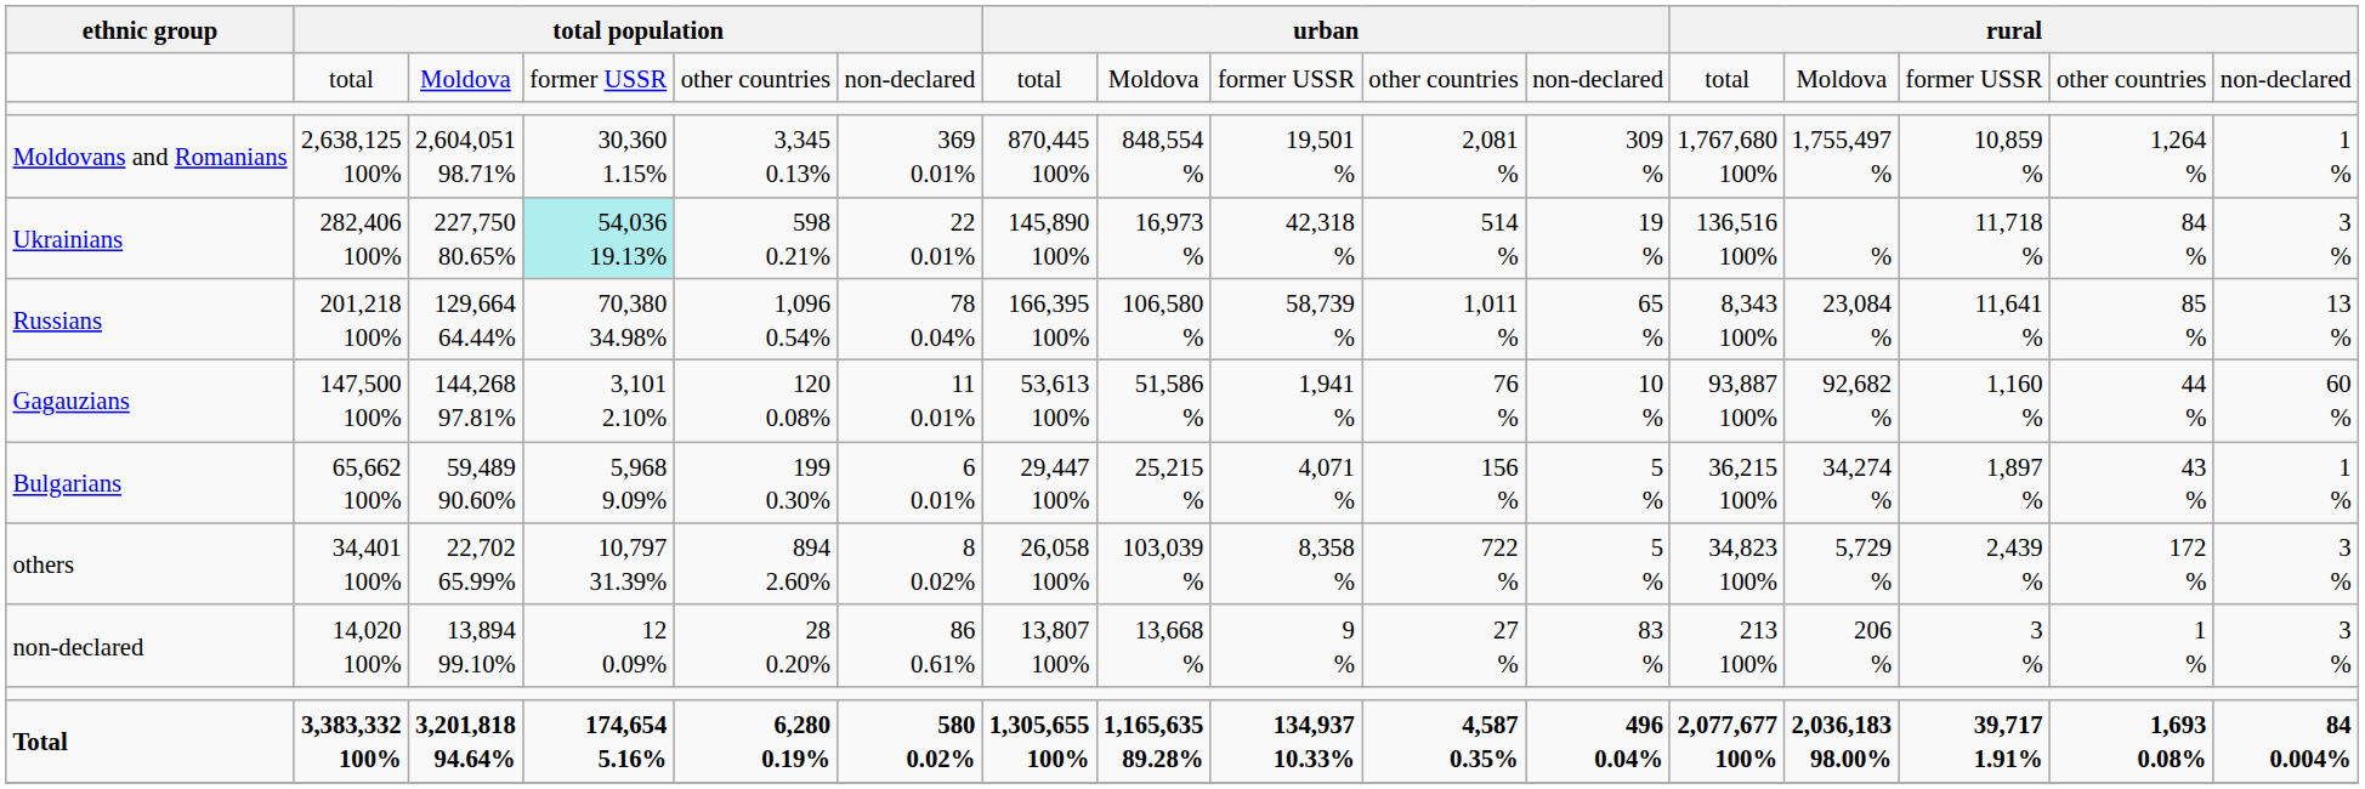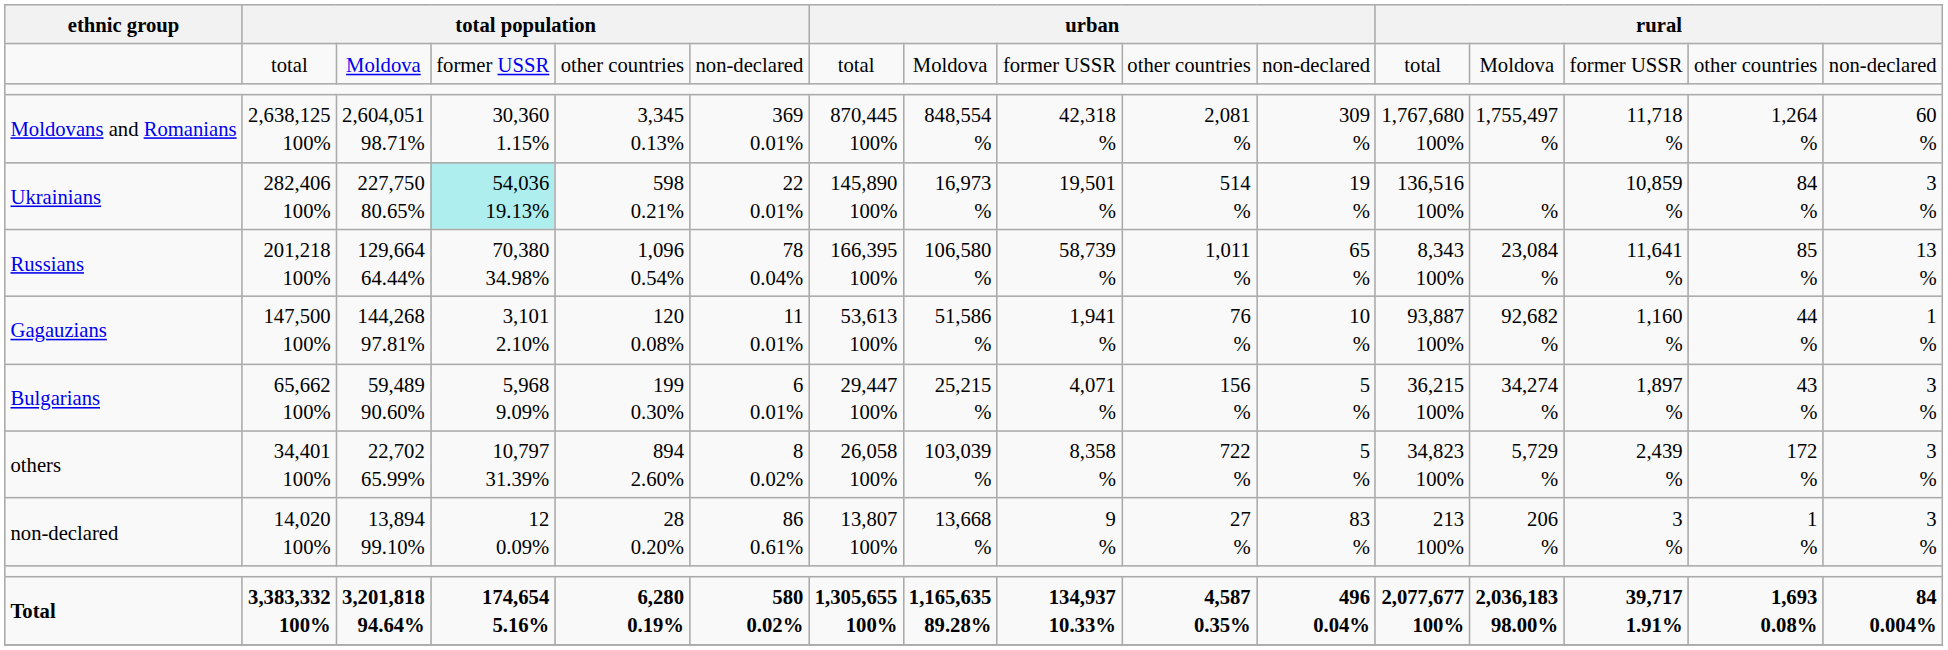 <table class="wikitable">
 <tr>
 <th><small>ethnic group</small></th>
 <th colspan="5"><small>total population</small></th>
 <th colspan="5"><small>urban</small></th>
 <th colspan="5"><small>rural</small></th>
 </tr>
 <tr>
 <td align="right"></td>
 <td align="center"><small>total</small></td>
 <td align="center"><small><a href='#'>Moldova</a></small></td>
 <td align="center"><small>former <a href='#'>USSR</a></small></td>
 <td align="center"><small>other countries</small></td>
 <td align="center"><small>non-declared</small></td>
 <td align="center"><small>total</small></td>
 <td align="center"><small>Moldova</small></td>
 <td align="center"><small>former USSR</small></td>
 <td align="center"><small>other countries</small></td>
 <td align="center"><small>non-declared</small></td>
 <td align="center"><small>total</small></td>
 <td align="center"><small>Moldova</small></td>
 <td align="center"><small>former USSR</small></td>
 <td align="center"><small>other countries</small></td>
 <td align="center"><small>non-declared</small></td>
 </tr>
 <tr>
 <td colspan="17"></td>
 </tr>
 <tr>
 <td><small><a href='#'>Moldovans</a> and <a href='#'>Romanians</a></small></td>
 <td align="right"><small>2,638,125<br>100%</small></td>
 <td align="right"><small>2,604,051<br>98.71%</small></td>
 <td align="right"><small>30,360<br>1.15%</small></td>
 <td align="right"><small>3,345<br>0.13%</small></td>
 <td align="right"><small>369<br>0.01%</small></td>
 <td align="right"><small>870,445<br>100%</small></td>
 <td align="right"><small>848,554<br>%</small></td>
-<td align="right"><small>19,501<br>%</small></td>
+<td align="right"><small>42,318<br>%</small></td>
 <td align="right"><small>2,081<br>%</small></td>
 <td align="right"><small>309<br>%</small></td>
 <td align="right"><small>1,767,680<br>100%</small></td>
 <td align="right"><small>1,755,497<br>%</small></td>
-<td align="right"><small>10,859<br>%</small></td>
+<td align="right"><small>11,718<br>%</small></td>
 <td align="right"><small>1,264<br>%</small></td>
-<td align="right"><small>1<br>%</small></td>
+<td align="right"><small>60<br>%</small></td>
 </tr>
 <tr>
 <td><small><a href='#'>Ukrainians</a> </small></td>
 <td align="right"><small>282,406<br>100%</small></td>
 <td align="right"><small>227,750<br>80.65%</small></td>
 <td align="right" style="background: paleturquoise;"><small>54,036<br>19.13%</small></td>
 <td align="right"><small>598<br>0.21%</small></td>
 <td align="right"><small>22<br>0.01%</small></td>
 <td align="right"><small>145,890<br>100%</small></td>
 <td align="right"><small>16,973<br>%</small></td>
-<td align="right"><small>42,318<br>%</small></td>
+<td align="right"><small>19,501<br>%</small></td>
 <td align="right"><small>514<br>%</small></td>
 <td align="right"><small>19<br>%</small></td>
 <td align="right"><small>136,516<br>100%</small></td>
 <td align="right"><small><br>%</small></td>
-<td align="right"><small>11,718<br>%</small></td>
+<td align="right"><small>10,859<br>%</small></td>
 <td align="right"><small>84<br>%</small></td>
 <td align="right"><small>3<br>%</small></td>
 </tr>
 <tr>
 <td><small><a href='#'>Russians</a> </small></td>
 <td align="right"><small>201,218<br>100%</small></td>
 <td align="right"><small>129,664<br>64.44%</small></td>
 <td align="right"><small>70,380<br>34.98%</small></td>
 <td align="right"><small>1,096<br>0.54%</small></td>
 <td align="right"><small>78<br>0.04%</small></td>
 <td align="right"><small>166,395<br>100%</small></td>
 <td align="right"><small>106,580<br>%</small></td>
 <td align="right"><small>58,739<br>%</small></td>
 <td align="right"><small>1,011<br>%</small></td>
 <td align="right"><small>65<br>%</small></td>
 <td align="right"><small>8,343<br>100%</small></td>
 <td align="right"><small>23,084<br>%</small></td>
 <td align="right"><small>11,641<br>%</small></td>
 <td align="right"><small>85<br>%</small></td>
 <td align="right"><small>13<br>%</small></td>
 </tr>
 <tr>
 <td><small><a href='#'>Gagauzians</a> </small></td>
 <td align="right"><small>147,500<br>100%</small></td>
 <td align="right"><small>144,268<br>97.81%</small></td>
 <td align="right"><small>3,101<br>2.10%</small></td>
 <td align="right"><small>120<br>0.08%</small></td>
 <td align="right"><small>11<br>0.01%</small></td>
 <td align="right"><small>53,613<br>100%</small></td>
 <td align="right"><small>51,586<br>%</small></td>
 <td align="right"><small>1,941<br>%</small></td>
 <td align="right"><small>76<br>%</small></td>
 <td align="right"><small>10<br>%</small></td>
 <td align="right"><small>93,887<br>100%</small></td>
 <td align="right"><small>92,682<br>%</small></td>
 <td align="right"><small>1,160<br>%</small></td>
 <td align="right"><small>44<br>%</small></td>
-<td align="right"><small>60<br>%</small></td>
+<td align="right"><small>1<br>%</small></td>
 </tr>
 <tr>
 <td><small><a href='#'>Bulgarians</a></small></td>
 <td align="right"><small>65,662<br>100%</small></td>
 <td align="right"><small>59,489<br>90.60%</small></td>
 <td align="right"><small>5,968<br>9.09%</small></td>
 <td align="right"><small>199<br>0.30%</small></td>
 <td align="right"><small>6<br>0.01%</small></td>
 <td align="right"><small>29,447<br>100%</small></td>
 <td align="right"><small>25,215<br>%</small></td>
 <td align="right"><small>4,071<br>%</small></td>
 <td align="right"><small>156<br>%</small></td>
 <td align="right"><small>5<br>%</small></td>
 <td align="right"><small>36,215<br>100%</small></td>
 <td align="right"><small>34,274<br>%</small></td>
 <td align="right"><small>1,897<br>%</small></td>
 <td align="right"><small>43<br>%</small></td>
-<td align="right"><small>1<br>%</small></td>
+<td align="right"><small>3<br>%</small></td>
 </tr>
 <tr>
 <td><small>others </small></td>
 <td align="right"><small>34,401<br>100%</small></td>
 <td align="right"><small>22,702<br>65.99%</small></td>
 <td align="right"><small>10,797<br>31.39%</small></td>
 <td align="right"><small>894<br>2.60%</small></td>
 <td align="right"><small>8<br>0.02%</small></td>
 <td align="right"><small>26,058<br>100%</small></td>
 <td align="right"><small>103,039<br>%</small></td>
 <td align="right"><small>8,358<br>%</small></td>
 <td align="right"><small>722<br>%</small></td>
 <td align="right"><small>5<br>%</small></td>
 <td align="right"><small>34,823<br>100%</small></td>
 <td align="right"><small>5,729<br>%</small></td>
 <td align="right"><small>2,439<br>%</small></td>
 <td align="right"><small>172<br>%</small></td>
 <td align="right"><small>3<br>%</small></td>
 </tr>
 <tr>
 <td><small>non-declared </small></td>
 <td align="right"><small>14,020<br>100%</small></td>
 <td align="right"><small>13,894<br>99.10%</small></td>
 <td align="right"><small>12<br>0.09%</small></td>
 <td align="right"><small>28<br>0.20%</small></td>
 <td align="right"><small>86<br>0.61%</small></td>
 <td align="right"><small>13,807<br>100%</small></td>
 <td align="right"><small>13,668<br>%</small></td>
 <td align="right"><small>9<br>%</small></td>
 <td align="right"><small>27<br>%</small></td>
 <td align="right"><small>83<br>%</small></td>
 <td align="right"><small>213<br>100%</small></td>
 <td align="right"><small>206<br>%</small></td>
 <td align="right"><small>3<br>%</small></td>
 <td align="right"><small>1<br>%</small></td>
 <td align="right"><small>3<br>%</small></td>
 </tr>
 <tr>
 <td colspan="19"></td>
 </tr>
 <tr>
 <td><small><strong>Total</strong></small></td>
 <td align="right"><small><strong>3,383,332</strong></small><br><strong><small>100%</small></strong></td>
 <td align="right"><small><strong>3,201,818</strong></small><br><small><strong>94.64%</strong></small></td>
 <td align="right"><small><strong>174,654</strong></small><br><small><strong>5.16%</strong></small></td>
 <td align="right"><small><strong>6,280</strong></small><br><small><strong>0.19%</strong></small></td>
 <td align="right"><small><strong>580</strong></small><br><small><strong>0.02%</strong></small></td>
 <td align="right"><small><strong>1,305,655</strong></small><br><small><strong>100%</strong></small></td>
 <td align="right"><small><strong>1,165,635</strong></small><br><small><strong>89.28%</strong></small></td>
 <td align="right"><small><strong>134,937</strong></small><br><small><strong>10.33%</strong></small></td>
 <td align="right"><small><strong>4,587</strong></small><br><small><strong>0.35%</strong></small></td>
 <td align="right"><small><strong>496</strong></small><br><small><strong>0.04%</strong></small></td>
 <td align="right"><small><strong>2,077,677</strong></small><br><small><strong>100%</strong></small></td>
 <td align="right"><small><strong>2,036,183</strong></small><br><small><strong>98.00%</strong></small></td>
 <td align="right"><small><strong>39,717</strong></small><br><small><strong>1.91%</strong></small></td>
 <td align="right"><small><strong>1,693</strong></small><br><small><strong>0.08%</strong></small></td>
 <td align="right"><small><strong>84</strong></small><br><small><strong>0.004%</strong></small></td>
 </tr>
 <tr>
 </tr>
 </table>
